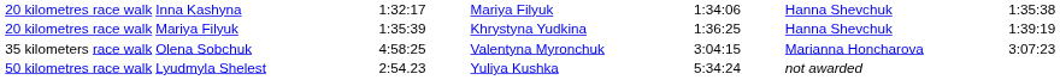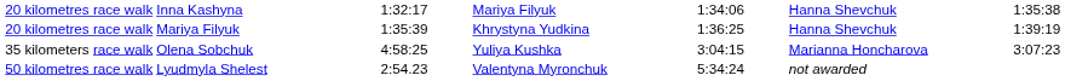 <table>
 <tr>
 <td><a href='#'>20 kilometres race walk</a> </td>
 <td width=250><a href='#'>Inna Kashyna</a></td>
 <td width=100>1:32:17</td>
 <td width=250><a href='#'>Mariya Filyuk</a></td>
 <td width=100>1:34:06</td>
 <td width=250><a href='#'>Hanna Shevchuk</a></td>
 <td width=100>1:35:38</td>
 </tr>
 <tr>
 <td><a href='#'>20 kilometres race walk</a></td>
 <td><a href='#'>Mariya Filyuk</a></td>
 <td>1:35:39</td>
 <td><a href='#'>Khrystyna Yudkina</a></td>
 <td>1:36:25 </td>
 <td><a href='#'>Hanna Shevchuk</a></td>
 <td>1:39:19</td>
 </tr>
 <tr>
 <td>35 kilometers <a href='#'>race walk</a> </td>
 <td><a href='#'>Olena Sobchuk</a></td>
 <td>4:58:25</td>
-<td><a href='#'>Valentyna Myronchuk</a></td>
+<td><a href='#'>Yuliya Kushka</a></td>
 <td>3:04:15</td>
 <td><a href='#'>Marianna Honcharova</a></td>
 <td>3:07:23</td>
 </tr>
 <tr>
 <td><a href='#'>50 kilometres race walk</a></td>
 <td><a href='#'>Lyudmyla Shelest</a></td>
 <td>2:54.23</td>
-<td><a href='#'>Yuliya Kushka</a></td>
+<td><a href='#'>Valentyna Myronchuk</a></td>
 <td>5:34:24 </td>
 <td><em>not awarded</em></td>
 <td></td>
 </tr>
 </table>
